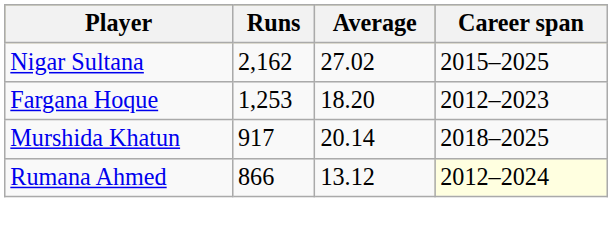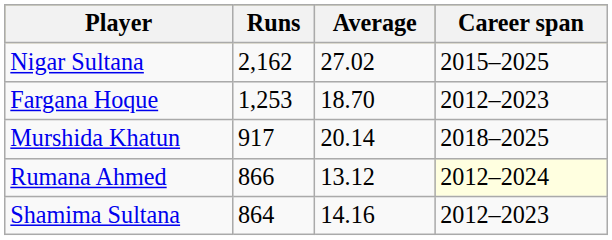 <table class="wikitable"  style="width: 400px;">
 <tr bgcolor=#bdb76b>
 <th>Player</th>
 <th>Runs</th>
 <th>Average</th>
 <th>Career span</th>
 </tr>
 <tr>
 <td><a href='#'>Nigar Sultana</a></td>
 <td>2,162</td>
 <td>27.02</td>
 <td>2015–2025</td>
 </tr>
 <tr>
 <td><a href='#'>Fargana Hoque</a></td>
 <td>1,253</td>
-<td>18.20</td>
+<td>18.70</td>
 <td>2012–2023</td>
 </tr>
 <tr>
 <td><a href='#'>Murshida Khatun</a></td>
 <td>917</td>
 <td>20.14</td>
 <td>2018–2025</td>
 </tr>
 <tr>
 <td><a href='#'>Rumana Ahmed</a></td>
 <td>866</td>
 <td>13.12</td>
 <td style="background: lightyellow;">2012–2024</td>
 </tr>
+<tr>
+<td><a href='#'>Shamima Sultana</a></td>
+<td>864</td>
+<td>14.16</td>
+<td>2012–2023</td>
+</tr>
 </table>
